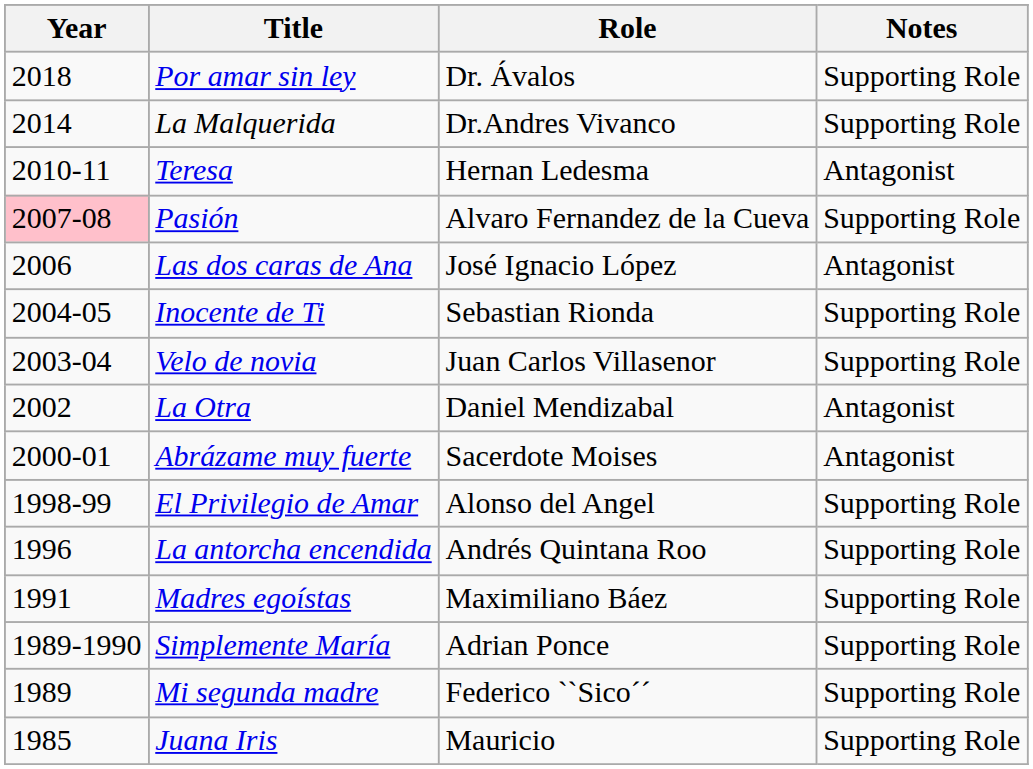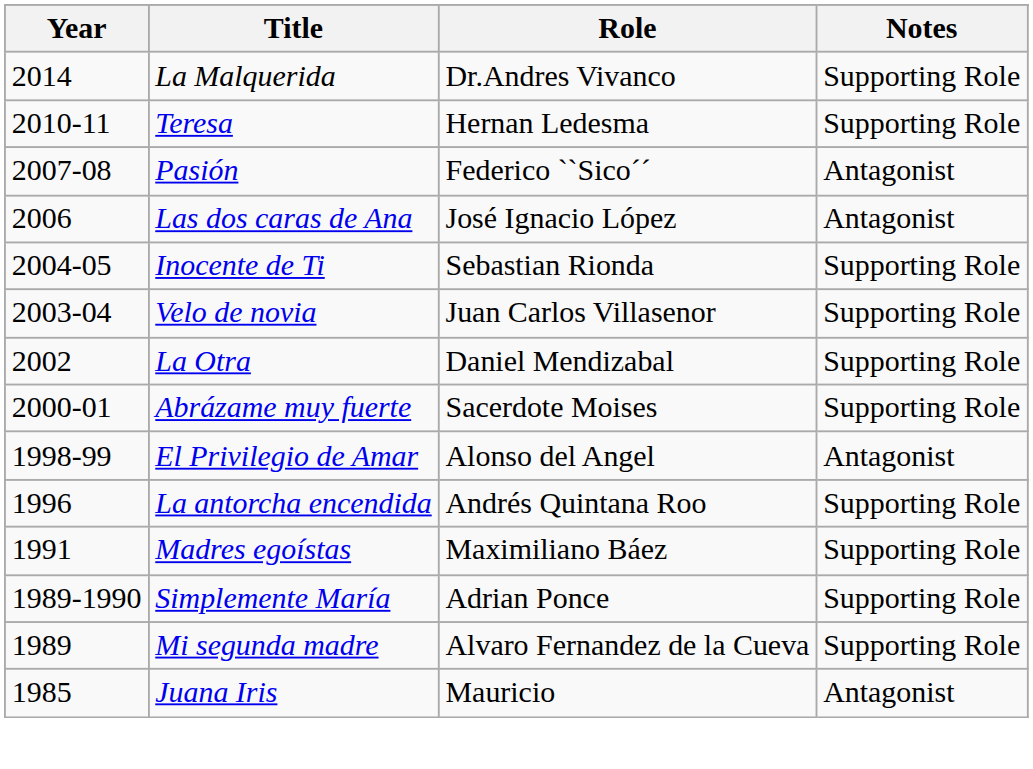 <table class="wikitable sortable">
 <tr>
 <th>Year</th>
 <th>Title</th>
 <th>Role</th>
 <th class="unsortable">Notes</th>
-</tr>
-<tr>
-<td>2018</td>
-<td><em><a href='#'>Por amar sin ley</a></em></td>
-<td>Dr. Ávalos</td>
-<td>Supporting Role</td>
 </tr>
 <tr>
 <td>2014</td>
 <td><em>La Malquerida</em></td>
 <td>Dr.Andres Vivanco</td>
 <td>Supporting Role</td>
 </tr>
 <tr>
 <td>2010-11</td>
 <td><em><a href='#'>Teresa</a></em></td>
 <td>Hernan Ledesma</td>
-<td>Antagonist</td>
+<td>Supporting Role</td>
 </tr>
 <tr>
-<td style="background: pink;">2007-08</td>
+<td>2007-08</td>
 <td><em><a href='#'>Pasión</a></em></td>
-<td>Alvaro Fernandez de la Cueva</td>
-<td>Supporting Role</td>
+<td>Federico ``Sico´´</td>
+<td>Antagonist</td>
 </tr>
 <tr>
 <td>2006</td>
 <td><em><a href='#'>Las dos caras de Ana</a></em></td>
 <td>José Ignacio López</td>
 <td>Antagonist</td>
 </tr>
 <tr>
 <td>2004-05</td>
 <td><em><a href='#'>Inocente de Ti</a></em></td>
 <td>Sebastian Rionda</td>
 <td>Supporting Role</td>
 </tr>
 <tr>
 <td>2003-04</td>
 <td><em><a href='#'>Velo de novia</a></em></td>
 <td>Juan Carlos Villasenor</td>
 <td>Supporting Role</td>
 </tr>
 <tr>
 <td>2002</td>
 <td><em><a href='#'>La Otra</a></em></td>
 <td>Daniel Mendizabal</td>
-<td>Antagonist</td>
+<td>Supporting Role</td>
 </tr>
 <tr>
 <td>2000-01</td>
 <td><em><a href='#'>Abrázame muy fuerte</a></em></td>
 <td>Sacerdote Moises</td>
-<td>Antagonist</td>
+<td>Supporting Role</td>
 </tr>
 <tr>
 <td>1998-99</td>
 <td><em><a href='#'>El Privilegio de Amar</a></em></td>
 <td>Alonso del Angel</td>
-<td>Supporting Role</td>
+<td>Antagonist</td>
 </tr>
 <tr>
 <td>1996</td>
 <td><em><a href='#'>La antorcha encendida</a></em></td>
 <td>Andrés Quintana Roo</td>
 <td>Supporting Role</td>
 </tr>
 <tr>
 <td>1991</td>
 <td><em><a href='#'>Madres egoístas</a></em></td>
 <td>Maximiliano Báez</td>
 <td>Supporting Role</td>
 </tr>
 <tr>
 <td>1989-1990</td>
 <td><em><a href='#'>Simplemente María</a></em></td>
 <td>Adrian Ponce</td>
 <td>Supporting Role</td>
 </tr>
 <tr>
 <td>1989</td>
 <td><em><a href='#'>Mi segunda madre</a></em></td>
-<td>Federico ``Sico´´</td>
+<td>Alvaro Fernandez de la Cueva</td>
 <td>Supporting Role</td>
 </tr>
 <tr>
 <td>1985</td>
 <td><em><a href='#'>Juana Iris</a></em></td>
 <td>Mauricio</td>
-<td>Supporting Role</td>
+<td>Antagonist</td>
 </tr>
 </table>
